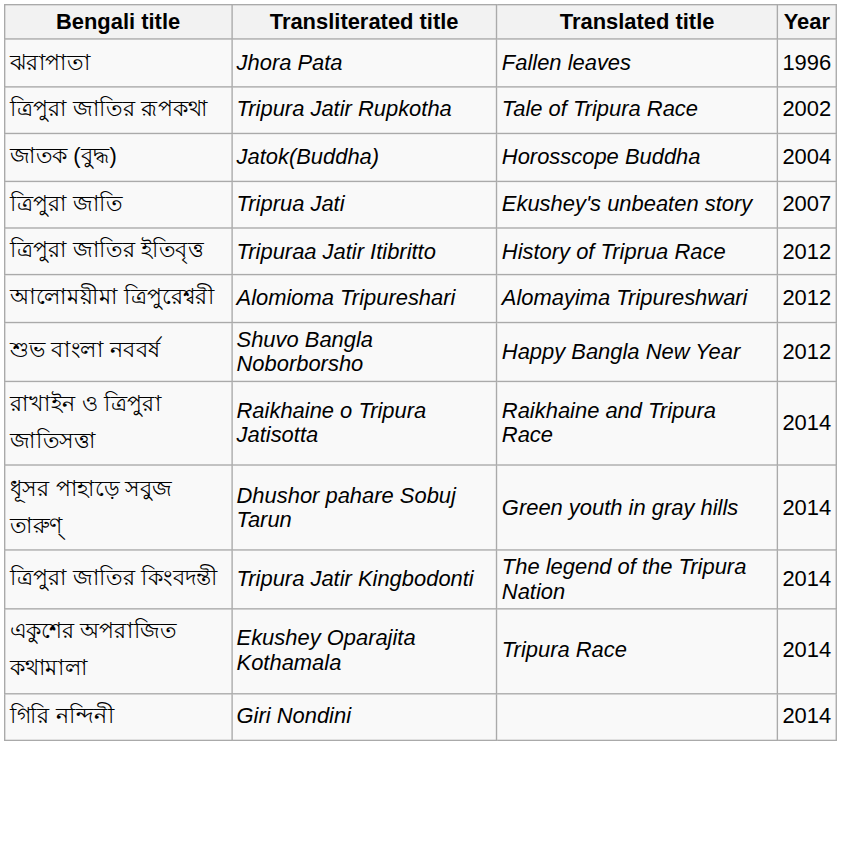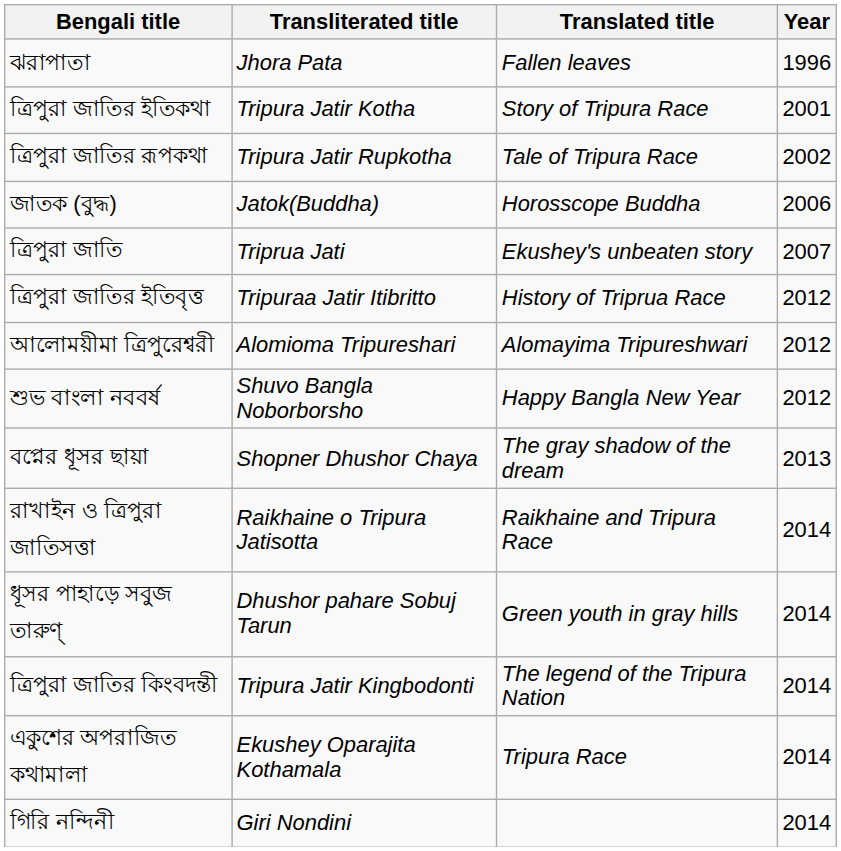 <table class="wikitable">
 <tr>
 <th>Bengali title</th>
 <th>Transliterated title</th>
 <th>Translated title</th>
 <th>Year</th>
 </tr>
 <tr>
 <td>ঝরাপাতা</td>
 <td><em>Jhora Pata</em></td>
 <td><em>Fallen leaves</em></td>
 <td>1996</td>
 </tr>
 <tr>
+<td>ত্রিপুরা জাতির ইতিকথা</td>
+<td><em>Tripura Jatir Kotha</em></td>
+<td><em>Story of Tripura Race</em></td>
+<td>2001</td>
+</tr>
+<tr>
 <td>ত্রিপুরা জাতির রূপকথা</td>
 <td><em>Tripura Jatir Rupkotha</em></td>
 <td><em>Tale of Tripura Race</em></td>
 <td>2002</td>
 </tr>
 <tr>
 <td>জাতক (বুদ্ধ)</td>
 <td><em>Jatok(Buddha)</em></td>
 <td><em>Horosscope Buddha</em></td>
-<td>2004</td>
+<td>2006</td>
 </tr>
 <tr>
 <td>ত্রিপুরা জাতি</td>
 <td><em>Triprua Jati</em></td>
 <td><em>Ekushey's unbeaten story</em></td>
 <td>2007</td>
 </tr>
 <tr>
 <td>ত্রিপুরা জাতির ইতিবৃত্ত</td>
 <td><em>Tripuraa Jatir Itibritto</em></td>
 <td><em>History of Triprua Race</em></td>
 <td>2012</td>
 </tr>
 <tr>
 <td>আলোময়ীমা ত্রিপুরেশ্বরী</td>
 <td><em>Alomioma Tripureshari</em></td>
 <td><em>Alomayima Tripureshwari</em></td>
 <td>2012</td>
 </tr>
 <tr>
 <td>শুভ বাংলা নববর্ষ</td>
 <td><em>Shuvo Bangla Noborborsho</em></td>
 <td><em>Happy Bangla New Year</em></td>
 <td>2012</td>
+</tr>
+<tr>
+<td>বপ্নের ধূসর ছায়া</td>
+<td><em>Shopner Dhushor Chaya</em></td>
+<td><em>The gray shadow of the dream</em></td>
+<td>2013</td>
 </tr>
 <tr>
 <td>রাখাইন ও ত্রিপুরা জাতিসত্তা</td>
 <td><em>Raikhaine o Tripura Jatisotta</em></td>
 <td><em>Raikhaine and Tripura Race</em></td>
 <td>2014</td>
 </tr>
 <tr>
 <td>ধূসর পাহাড়ে সবুজ তারুণ্</td>
 <td><em>Dhushor pahare Sobuj Tarun</em></td>
 <td><em>Green youth in gray hills</em></td>
 <td>2014</td>
 </tr>
 <tr>
 <td>ত্রিপুরা জাতির কিংবদন্তী</td>
 <td><em>Tripura Jatir Kingbodonti</em></td>
 <td><em>The legend of the Tripura Nation</em></td>
 <td>2014</td>
 </tr>
 <tr>
 <td>একুশের অপরাজিত কথামালা</td>
 <td><em>Ekushey Oparajita Kothamala</em></td>
 <td><em>Tripura Race</em></td>
 <td>2014</td>
 </tr>
 <tr>
 <td>গিরি নন্দিনী</td>
 <td><em>Giri Nondini</em></td>
 <td></td>
 <td>2014</td>
 </tr>
 </table>
